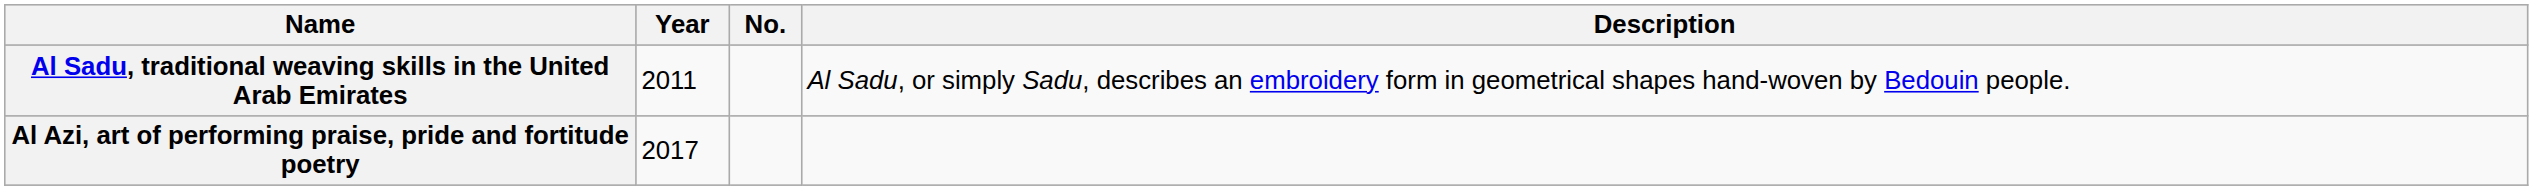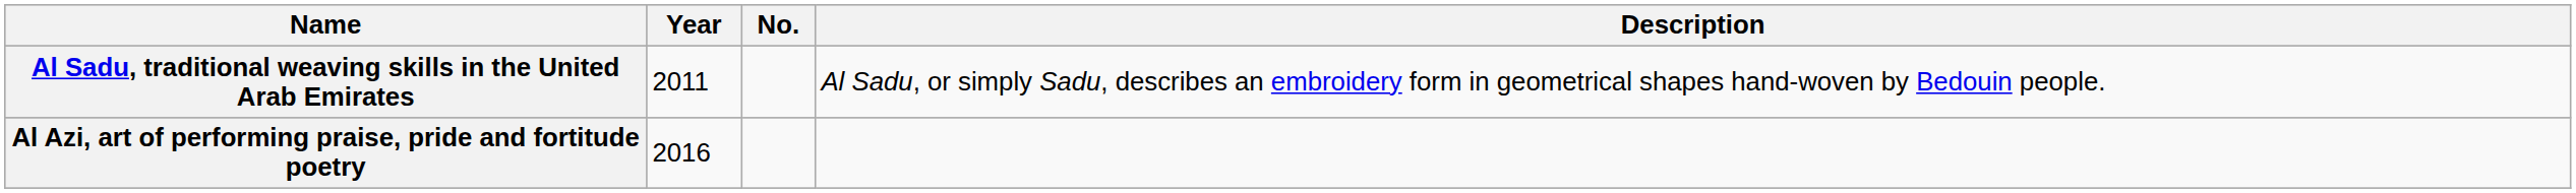 <table class="wikitable sortable plainrowheaders">
 <tr>
 <th style="width:25%">Name</th>
 <th>Year</th>
 <th>No.</th>
 <th class="unsortable">Description</th>
 </tr>
 <tr>
 <th scope="row"><a href='#'>Al Sadu</a>, traditional weaving skills in the United Arab Emirates</th>
 <td>2011</td>
 <td></td>
 <td><em>Al Sadu</em>, or simply <em>Sadu</em>, describes an <a href='#'>embroidery</a> form in geometrical shapes hand-woven by <a href='#'>Bedouin</a> people.</td>
 </tr>
 <tr>
 <th scope="row">Al Azi, art of performing praise, pride and fortitude poetry</th>
-<td>2017</td>
+<td>2016</td>
 <td></td>
 <td></td>
 </tr>
 </table>
